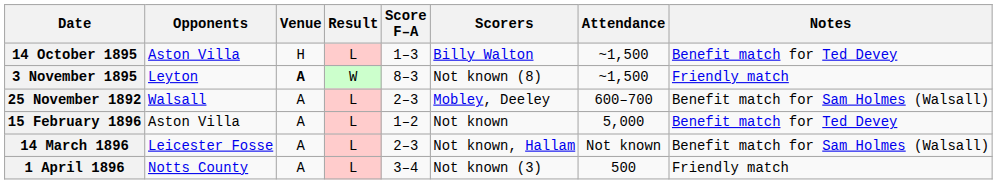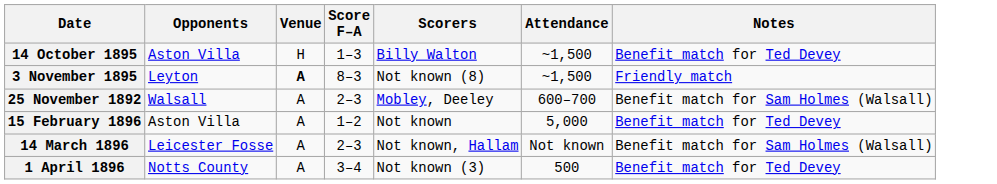 <table class="wikitable plainrowheaders" style=text-align:center>
 <tr>
 <th scope=col>Date</th>
 <th scope=col>Opponents</th>
 <th scope=col>Venue</th>
-<th scope=col>Result</th>
 <th scope=col>Score<br>F–A</th>
 <th scope=col>Scorers</th>
 <th scope=col>Attendance</th>
 <th scope=col>Notes</th>
 </tr>
 <tr>
 <th scope=row>14 October 1895</th>
 <td style=text-align:left><a href='#'>Aston Villa</a></td>
 <td>H</td>
-<td style=background:#fcc>L</td>
 <td>1–3</td>
 <td style=text-align:left><a href='#'>Billy Walton</a></td>
 <td>~1,500</td>
 <td style=text-align:left><a href='#'>Benefit match</a> for <a href='#'>Ted Devey</a></td>
 </tr>
 <tr>
 <th scope=row>3 November 1895</th>
 <td style=text-align:left><a href='#'>Leyton</a></td>
 <td><strong>A</strong></td>
-<td style=background:#cfc>W</td>
 <td>8–3</td>
 <td style=text-align:left>Not known (8)</td>
 <td>~1,500</td>
 <td style=text-align:left><a href='#'>Friendly match</a></td>
 </tr>
 <tr>
 <th scope=row>25 November 1892</th>
 <td style=text-align:left><a href='#'>Walsall</a></td>
 <td>A</td>
-<td style=background:#fcc>L</td>
 <td>2–3</td>
 <td style=text-align:left><a href='#'>Mobley</a>, Deeley</td>
 <td>600–700</td>
 <td style=text-align:left>Benefit match for <a href='#'>Sam Holmes</a> (Walsall)</td>
 </tr>
 <tr>
 <th scope=row>15 February 1896</th>
 <td style=text-align:left>Aston Villa</td>
 <td>A</td>
-<td style=background:#fcc>L</td>
 <td>1–2</td>
 <td style=text-align:left>Not known</td>
 <td>5,000</td>
 <td style=text-align:left><a href='#'>Benefit match</a> for <a href='#'>Ted Devey</a></td>
 </tr>
 <tr>
 <th scope=row>14 March 1896</th>
 <td style=text-align:left><a href='#'>Leicester Fosse</a></td>
 <td>A</td>
-<td style=background:#fcc>L</td>
 <td>2–3</td>
 <td style=text-align:left>Not known, <a href='#'>Hallam</a></td>
 <td>Not known</td>
 <td style=text-align:left>Benefit match for <a href='#'>Sam Holmes</a> (Walsall)</td>
 </tr>
 <tr>
 <th scope=row>1 April 1896</th>
 <td style=text-align:left><a href='#'>Notts County</a></td>
 <td>A</td>
-<td style=background:#fcc>L</td>
 <td>3–4</td>
 <td style=text-align:left>Not known (3)</td>
 <td>500</td>
-<td style=text-align:left>Friendly match</td>
+<td style=text-align:left><a href='#'>Benefit match</a> for <a href='#'>Ted Devey</a></td>
 </tr>
 </table>
